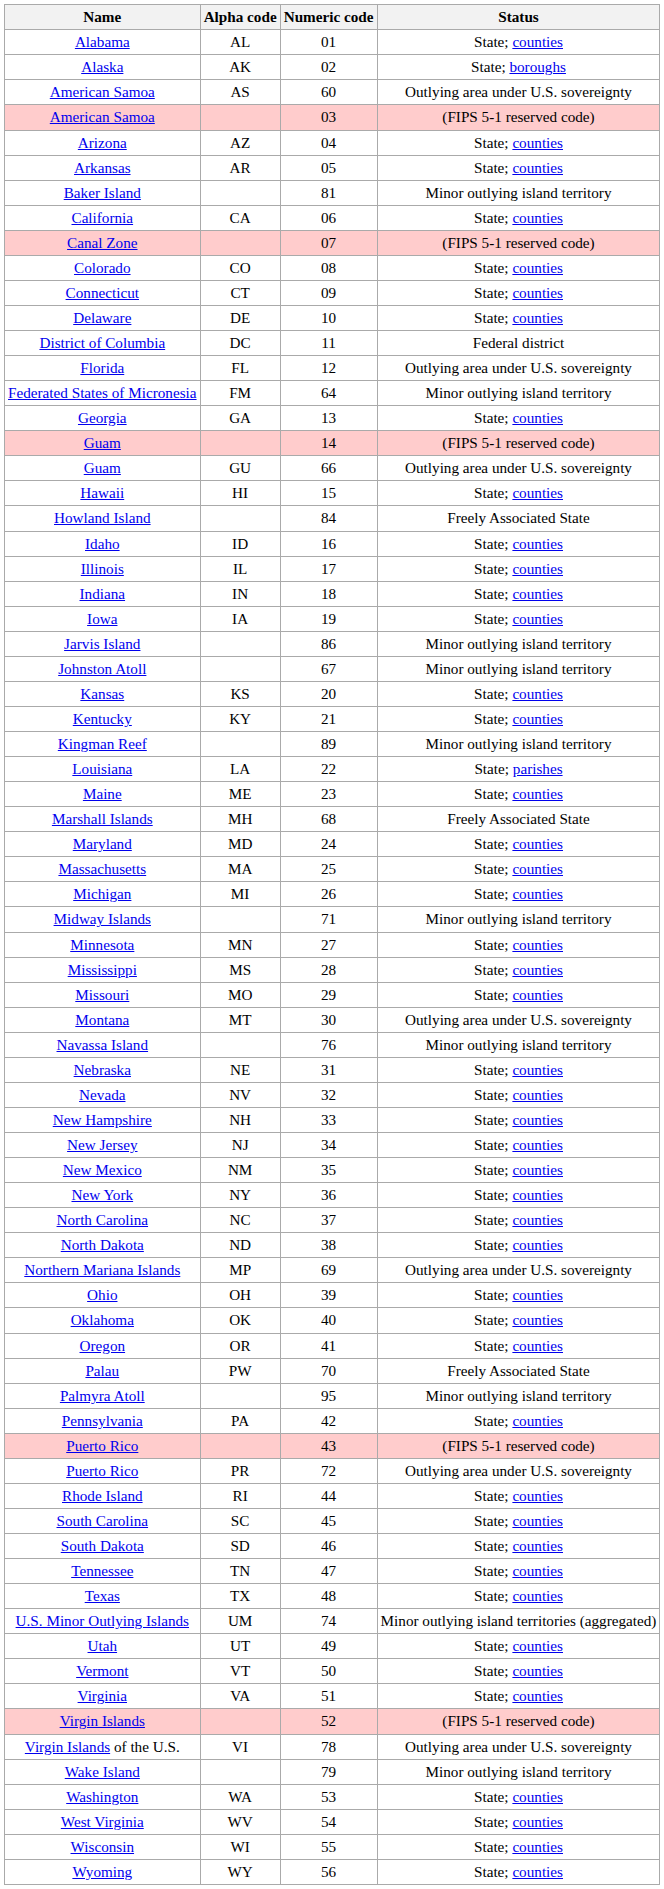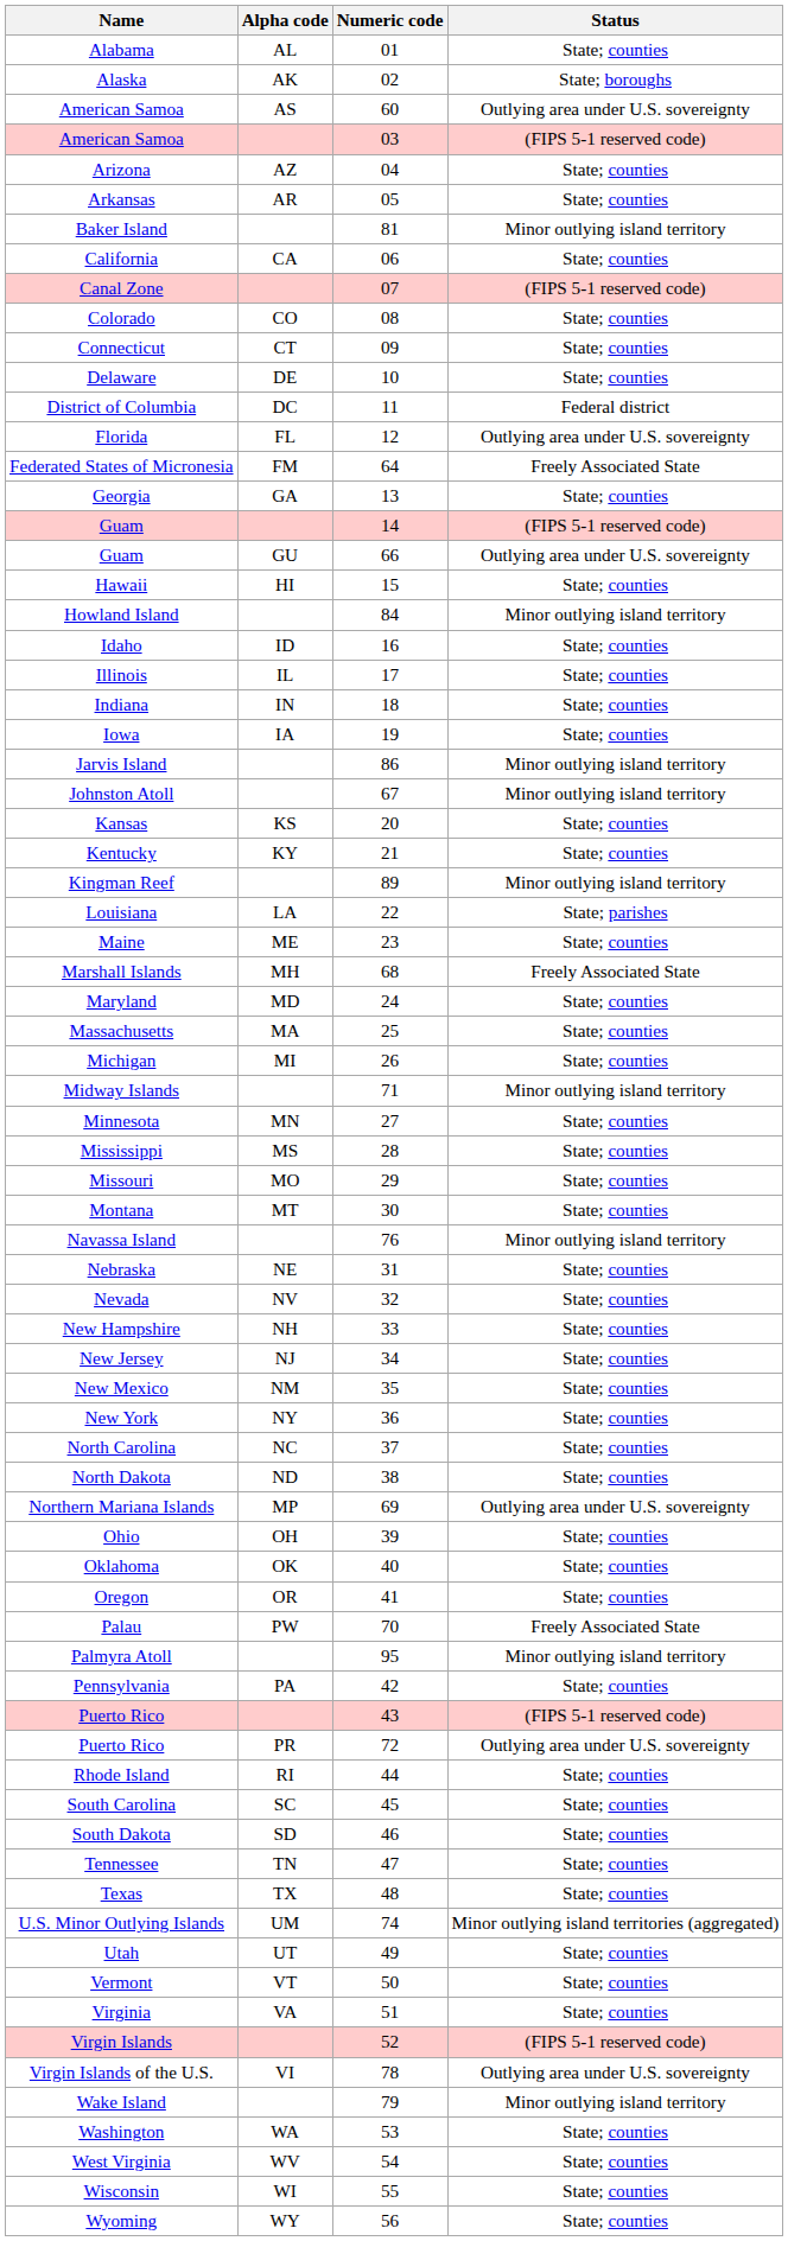 <table class="wikitable sortable" align="center" style="border-collapse: collapse; font-size: 95%; background-color:#FFFFFF">
 <tr align="center" bgcolor="#ccccff">
 <th>Name</th>
 <th>Alpha code</th>
 <th>Numeric code</th>
 <th>Status</th>
 </tr>
 <tr align="center">
 <td><a href='#'>Alabama</a></td>
 <td>AL</td>
 <td>01</td>
 <td>State; <a href='#'>counties</a></td>
 </tr>
 <tr align="center">
 <td><a href='#'>Alaska</a></td>
 <td>AK</td>
 <td>02</td>
 <td>State; <a href='#'>boroughs</a></td>
 </tr>
 <tr align="center">
 <td><a href='#'>American Samoa</a></td>
 <td>AS</td>
 <td>60</td>
 <td>Outlying area under U.S. sovereignty</td>
 </tr>
 <tr align="center" bgcolor="#ffcccc">
 <td><a href='#'>American Samoa</a></td>
 <td></td>
 <td>03</td>
 <td>(FIPS 5-1 reserved code)</td>
 </tr>
 <tr align="center">
 <td><a href='#'>Arizona</a></td>
 <td>AZ</td>
 <td>04</td>
 <td>State; <a href='#'>counties</a></td>
 </tr>
 <tr align="center">
 <td><a href='#'>Arkansas</a></td>
 <td>AR</td>
 <td>05</td>
 <td>State; <a href='#'>counties</a></td>
 </tr>
 <tr align="center">
 <td><a href='#'>Baker Island</a></td>
 <td></td>
 <td>81</td>
 <td>Minor outlying island territory</td>
 </tr>
 <tr align="center">
 <td><a href='#'>California</a></td>
 <td>CA</td>
 <td>06</td>
 <td>State; <a href='#'>counties</a></td>
 </tr>
 <tr align="center" bgcolor="#ffcccc">
 <td><a href='#'>Canal Zone</a></td>
 <td></td>
 <td>07</td>
 <td>(FIPS 5-1 reserved code)</td>
 </tr>
 <tr align="center">
 <td><a href='#'>Colorado</a></td>
 <td>CO</td>
 <td>08</td>
 <td>State; <a href='#'>counties</a></td>
 </tr>
 <tr align="center">
 <td><a href='#'>Connecticut</a></td>
 <td>CT</td>
 <td>09</td>
 <td>State; <a href='#'>counties</a></td>
 </tr>
 <tr align="center">
 <td><a href='#'>Delaware</a></td>
 <td>DE</td>
 <td>10</td>
 <td>State; <a href='#'>counties</a></td>
 </tr>
 <tr align="center">
 <td><a href='#'>District of Columbia</a></td>
 <td>DC</td>
 <td>11</td>
 <td>Federal district</td>
 </tr>
 <tr align="center">
 <td><a href='#'>Florida</a></td>
 <td>FL</td>
 <td>12</td>
 <td>Outlying area under U.S. sovereignty</td>
 </tr>
 <tr align="center">
 <td><a href='#'>Federated States of Micronesia</a></td>
 <td>FM</td>
 <td>64</td>
-<td>Minor outlying island territory</td>
+<td>Freely Associated State</td>
 </tr>
 <tr align="center">
 <td><a href='#'>Georgia</a></td>
 <td>GA</td>
 <td>13</td>
 <td>State; <a href='#'>counties</a></td>
 </tr>
 <tr align="center" bgcolor="#ffcccc">
 <td><a href='#'>Guam</a></td>
 <td></td>
 <td>14</td>
 <td>(FIPS 5-1 reserved code)</td>
 </tr>
 <tr align="center">
 <td><a href='#'>Guam</a></td>
 <td>GU</td>
 <td>66</td>
 <td>Outlying area under U.S. sovereignty</td>
 </tr>
 <tr align="center">
 <td><a href='#'>Hawaii</a></td>
 <td>HI</td>
 <td>15</td>
 <td>State; <a href='#'>counties</a></td>
 </tr>
 <tr align="center">
 <td><a href='#'>Howland Island</a></td>
 <td></td>
 <td>84</td>
-<td>Freely Associated State</td>
+<td>Minor outlying island territory</td>
 </tr>
 <tr align="center">
 <td><a href='#'>Idaho</a></td>
 <td>ID</td>
 <td>16</td>
 <td>State; <a href='#'>counties</a></td>
 </tr>
 <tr align="center">
 <td><a href='#'>Illinois</a></td>
 <td>IL</td>
 <td>17</td>
 <td>State; <a href='#'>counties</a></td>
 </tr>
 <tr align="center">
 <td><a href='#'>Indiana</a></td>
 <td>IN</td>
 <td>18</td>
 <td>State; <a href='#'>counties</a></td>
 </tr>
 <tr align="center">
 <td><a href='#'>Iowa</a></td>
 <td>IA</td>
 <td>19</td>
 <td>State; <a href='#'>counties</a></td>
 </tr>
 <tr align="center">
 <td><a href='#'>Jarvis Island</a></td>
 <td></td>
 <td>86</td>
 <td>Minor outlying island territory</td>
 </tr>
 <tr align="center">
 <td><a href='#'>Johnston Atoll</a></td>
 <td></td>
 <td>67</td>
 <td>Minor outlying island territory</td>
 </tr>
 <tr align="center">
 <td><a href='#'>Kansas</a></td>
 <td>KS</td>
 <td>20</td>
 <td>State; <a href='#'>counties</a></td>
 </tr>
 <tr align="center">
 <td><a href='#'>Kentucky</a></td>
 <td>KY</td>
 <td>21</td>
 <td>State; <a href='#'>counties</a></td>
 </tr>
 <tr align="center">
 <td><a href='#'>Kingman Reef</a></td>
 <td></td>
 <td>89</td>
 <td>Minor outlying island territory</td>
 </tr>
 <tr align="center">
 <td><a href='#'>Louisiana</a></td>
 <td>LA</td>
 <td>22</td>
 <td>State; <a href='#'>parishes</a></td>
 </tr>
 <tr align="center">
 <td><a href='#'>Maine</a></td>
 <td>ME</td>
 <td>23</td>
 <td>State; <a href='#'>counties</a></td>
 </tr>
 <tr align="center">
 <td><a href='#'>Marshall Islands</a></td>
 <td>MH</td>
 <td>68</td>
 <td>Freely Associated State</td>
 </tr>
 <tr align="center">
 <td><a href='#'>Maryland</a></td>
 <td>MD</td>
 <td>24</td>
 <td>State; <a href='#'>counties</a></td>
 </tr>
 <tr align="center">
 <td><a href='#'>Massachusetts</a></td>
 <td>MA</td>
 <td>25</td>
 <td>State; <a href='#'>counties</a></td>
 </tr>
 <tr align="center">
 <td><a href='#'>Michigan</a></td>
 <td>MI</td>
 <td>26</td>
 <td>State; <a href='#'>counties</a></td>
 </tr>
 <tr align="center">
 <td><a href='#'>Midway Islands</a></td>
 <td></td>
 <td>71</td>
 <td>Minor outlying island territory</td>
 </tr>
 <tr align="center">
 <td><a href='#'>Minnesota</a></td>
 <td>MN</td>
 <td>27</td>
 <td>State; <a href='#'>counties</a></td>
 </tr>
 <tr align="center">
 <td><a href='#'>Mississippi</a></td>
 <td>MS</td>
 <td>28</td>
 <td>State; <a href='#'>counties</a></td>
 </tr>
 <tr align="center">
 <td><a href='#'>Missouri</a></td>
 <td>MO</td>
 <td>29</td>
 <td>State; <a href='#'>counties</a></td>
 </tr>
 <tr align="center">
 <td><a href='#'>Montana</a></td>
 <td>MT</td>
 <td>30</td>
-<td>Outlying area under U.S. sovereignty</td>
+<td>State; <a href='#'>counties</a></td>
 </tr>
 <tr align="center">
 <td><a href='#'>Navassa Island</a></td>
 <td></td>
 <td>76</td>
 <td>Minor outlying island territory</td>
 </tr>
 <tr align="center">
 <td><a href='#'>Nebraska</a></td>
 <td>NE</td>
 <td>31</td>
 <td>State; <a href='#'>counties</a></td>
 </tr>
 <tr align="center">
 <td><a href='#'>Nevada</a></td>
 <td>NV</td>
 <td>32</td>
 <td>State; <a href='#'>counties</a></td>
 </tr>
 <tr align="center">
 <td><a href='#'>New Hampshire</a></td>
 <td>NH</td>
 <td>33</td>
 <td>State; <a href='#'>counties</a></td>
 </tr>
 <tr align="center">
 <td><a href='#'>New Jersey</a></td>
 <td>NJ</td>
 <td>34</td>
 <td>State; <a href='#'>counties</a></td>
 </tr>
 <tr align="center">
 <td><a href='#'>New Mexico</a></td>
 <td>NM</td>
 <td>35</td>
 <td>State; <a href='#'>counties</a></td>
 </tr>
 <tr align="center">
 <td><a href='#'>New York</a></td>
 <td>NY</td>
 <td>36</td>
 <td>State; <a href='#'>counties</a></td>
 </tr>
 <tr align="center">
 <td><a href='#'>North Carolina</a></td>
 <td>NC</td>
 <td>37</td>
 <td>State; <a href='#'>counties</a></td>
 </tr>
 <tr align="center">
 <td><a href='#'>North Dakota</a></td>
 <td>ND</td>
 <td>38</td>
 <td>State; <a href='#'>counties</a></td>
 </tr>
 <tr align="center">
 <td><a href='#'>Northern Mariana Islands</a></td>
 <td>MP</td>
 <td>69</td>
 <td>Outlying area under U.S. sovereignty</td>
 </tr>
 <tr align="center">
 <td><a href='#'>Ohio</a></td>
 <td>OH</td>
 <td>39</td>
 <td>State; <a href='#'>counties</a></td>
 </tr>
 <tr align="center">
 <td><a href='#'>Oklahoma</a></td>
 <td>OK</td>
 <td>40</td>
 <td>State; <a href='#'>counties</a></td>
 </tr>
 <tr align="center">
 <td><a href='#'>Oregon</a></td>
 <td>OR</td>
 <td>41</td>
 <td>State; <a href='#'>counties</a></td>
 </tr>
 <tr align="center">
 <td><a href='#'>Palau</a></td>
 <td>PW</td>
 <td>70</td>
 <td>Freely Associated State</td>
 </tr>
 <tr align="center">
 <td><a href='#'>Palmyra Atoll</a></td>
 <td></td>
 <td>95</td>
 <td>Minor outlying island territory</td>
 </tr>
 <tr align="center">
 <td><a href='#'>Pennsylvania</a></td>
 <td>PA</td>
 <td>42</td>
 <td>State; <a href='#'>counties</a></td>
 </tr>
 <tr align="center" bgcolor="#ffcccc">
 <td><a href='#'>Puerto Rico</a></td>
 <td></td>
 <td>43</td>
 <td>(FIPS 5-1 reserved code)</td>
 </tr>
 <tr align="center">
 <td><a href='#'>Puerto Rico</a></td>
 <td>PR</td>
 <td>72</td>
 <td>Outlying area under U.S. sovereignty</td>
 </tr>
 <tr align="center">
 <td><a href='#'>Rhode Island</a></td>
 <td>RI</td>
 <td>44</td>
 <td>State; <a href='#'>counties</a></td>
 </tr>
 <tr align="center">
 <td><a href='#'>South Carolina</a></td>
 <td>SC</td>
 <td>45</td>
 <td>State; <a href='#'>counties</a></td>
 </tr>
 <tr align="center">
 <td><a href='#'>South Dakota</a></td>
 <td>SD</td>
 <td>46</td>
 <td>State; <a href='#'>counties</a></td>
 </tr>
 <tr align="center">
 <td><a href='#'>Tennessee</a></td>
 <td>TN</td>
 <td>47</td>
 <td>State; <a href='#'>counties</a></td>
 </tr>
 <tr align="center">
 <td><a href='#'>Texas</a></td>
 <td>TX</td>
 <td>48</td>
 <td>State; <a href='#'>counties</a></td>
 </tr>
 <tr align="center">
 <td><a href='#'>U.S. Minor Outlying Islands</a></td>
 <td>UM</td>
 <td>74</td>
 <td>Minor outlying island territories (aggregated)</td>
 </tr>
 <tr align="center">
 <td><a href='#'>Utah</a></td>
 <td>UT</td>
 <td>49</td>
 <td>State; <a href='#'>counties</a></td>
 </tr>
 <tr align="center">
 <td><a href='#'>Vermont</a></td>
 <td>VT</td>
 <td>50</td>
 <td>State; <a href='#'>counties</a></td>
 </tr>
 <tr align="center">
 <td><a href='#'>Virginia</a></td>
 <td>VA</td>
 <td>51</td>
 <td>State; <a href='#'>counties</a></td>
 </tr>
 <tr align="center" bgcolor="#ffcccc">
 <td><a href='#'>Virgin Islands</a></td>
 <td></td>
 <td>52</td>
 <td>(FIPS 5-1 reserved code)</td>
 </tr>
 <tr align="center">
 <td><a href='#'>Virgin Islands</a> of the U.S.</td>
 <td>VI</td>
 <td>78</td>
 <td>Outlying area under U.S. sovereignty</td>
 </tr>
 <tr align="center">
 <td><a href='#'>Wake Island</a></td>
 <td></td>
 <td>79</td>
 <td>Minor outlying island territory</td>
 </tr>
 <tr align="center">
 <td><a href='#'>Washington</a></td>
 <td>WA</td>
 <td>53</td>
 <td>State; <a href='#'>counties</a></td>
 </tr>
 <tr align="center">
 <td><a href='#'>West Virginia</a></td>
 <td>WV</td>
 <td>54</td>
 <td>State; <a href='#'>counties</a></td>
 </tr>
 <tr align="center">
 <td><a href='#'>Wisconsin</a></td>
 <td>WI</td>
 <td>55</td>
 <td>State; <a href='#'>counties</a></td>
 </tr>
 <tr align="center">
 <td><a href='#'>Wyoming</a></td>
 <td>WY</td>
 <td>56</td>
 <td>State; <a href='#'>counties</a></td>
 </tr>
 </table>
